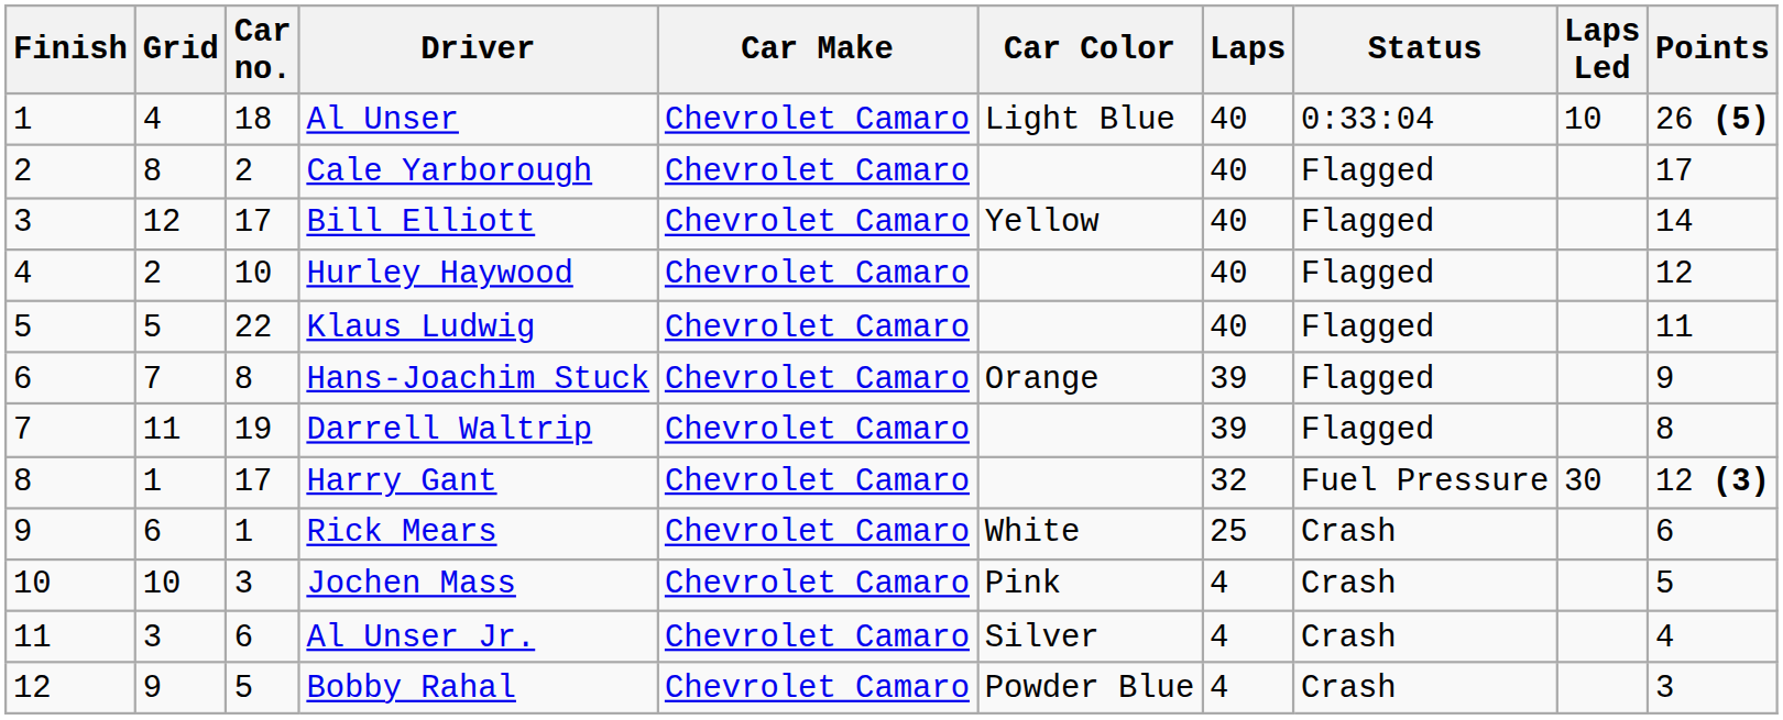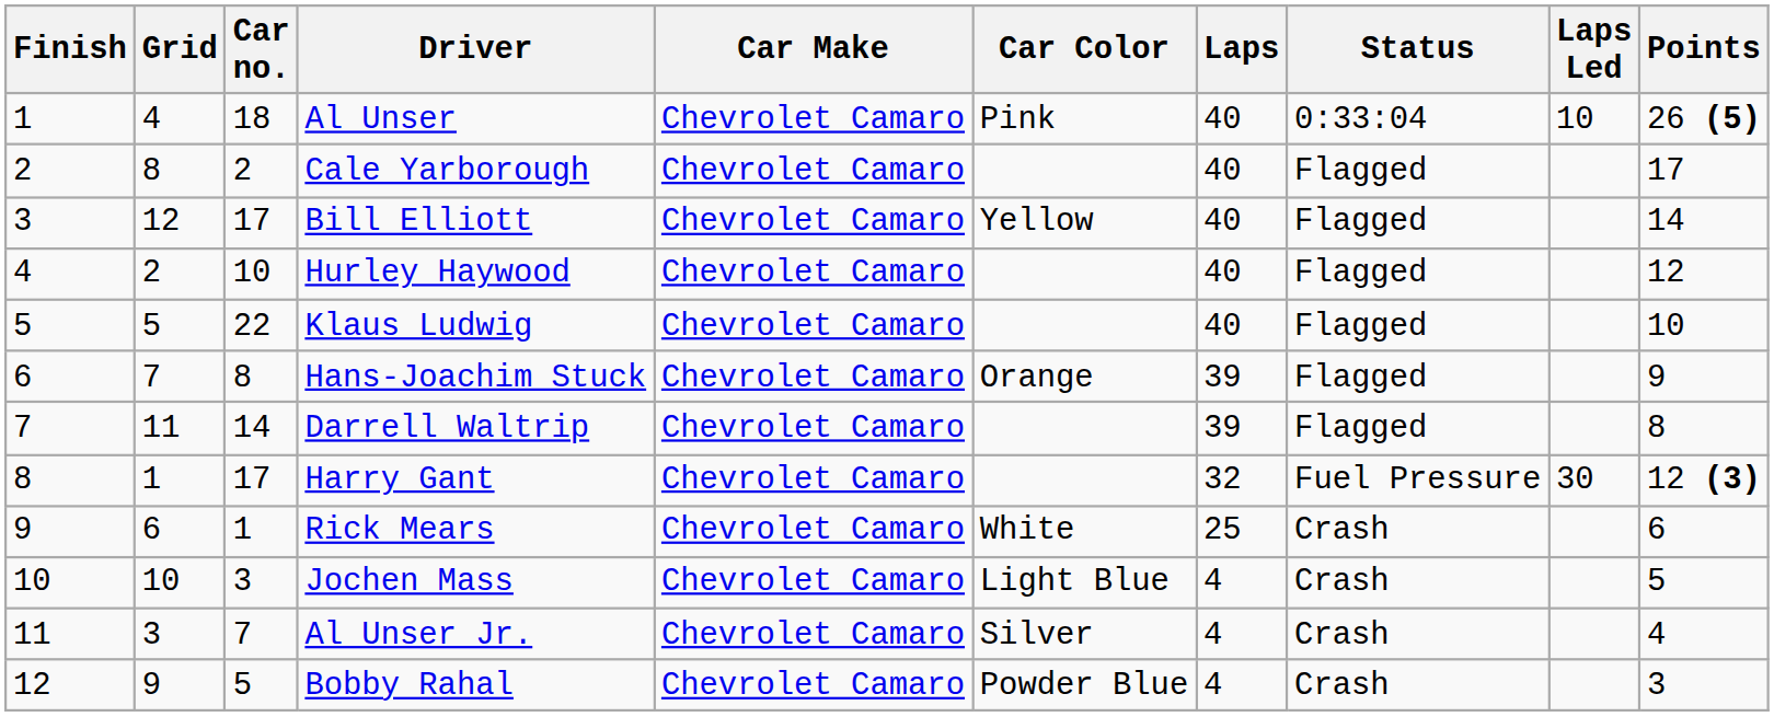 <table class="wikitable">
 <tr>
 <th>Finish</th>
 <th>Grid</th>
 <th>Car<br>no.</th>
 <th>Driver</th>
 <th>Car Make</th>
 <th>Car Color</th>
 <th>Laps</th>
 <th>Status</th>
 <th>Laps<br>Led</th>
 <th>Points</th>
 </tr>
 <tr>
 <td>1</td>
 <td>4</td>
 <td>18</td>
 <td> <a href='#'>Al Unser</a></td>
 <td><a href='#'>Chevrolet Camaro</a></td>
-<td><div> Light Blue</div></td>
+<td><div> Pink</div></td>
 <td>40</td>
 <td>0:33:04</td>
 <td>10</td>
 <td>26 <strong>(5)</strong></td>
 </tr>
 <tr>
 <td>2</td>
 <td>8</td>
 <td>2</td>
 <td> <a href='#'>Cale Yarborough</a></td>
 <td><a href='#'>Chevrolet Camaro</a></td>
 <td><div></div></td>
 <td>40</td>
 <td>Flagged</td>
 <td></td>
 <td>17</td>
 </tr>
 <tr>
 <td>3</td>
 <td>12</td>
 <td>17</td>
 <td> <a href='#'>Bill Elliott</a></td>
 <td><a href='#'>Chevrolet Camaro</a></td>
 <td><div> Yellow</div></td>
 <td>40</td>
 <td>Flagged</td>
 <td></td>
 <td>14</td>
 </tr>
 <tr>
 <td>4</td>
 <td>2</td>
 <td>10</td>
 <td> <a href='#'>Hurley Haywood</a></td>
 <td><a href='#'>Chevrolet Camaro</a></td>
 <td><div></div></td>
 <td>40</td>
 <td>Flagged</td>
 <td></td>
 <td>12</td>
 </tr>
 <tr>
 <td>5</td>
 <td>5</td>
 <td>22</td>
 <td> <a href='#'>Klaus Ludwig</a></td>
 <td><a href='#'>Chevrolet Camaro</a></td>
 <td><div></div></td>
 <td>40</td>
 <td>Flagged</td>
 <td></td>
-<td>11</td>
+<td>10</td>
 </tr>
 <tr>
 <td>6</td>
 <td>7</td>
 <td>8</td>
 <td> <a href='#'>Hans-Joachim Stuck</a></td>
 <td><a href='#'>Chevrolet Camaro</a></td>
 <td><div> Orange</div></td>
 <td>39</td>
 <td>Flagged</td>
 <td></td>
 <td>9</td>
 </tr>
 <tr>
 <td>7</td>
 <td>11</td>
-<td>19</td>
+<td>14</td>
 <td> <a href='#'>Darrell Waltrip</a></td>
 <td><a href='#'>Chevrolet Camaro</a></td>
 <td><div></div></td>
 <td>39</td>
 <td>Flagged</td>
 <td></td>
 <td>8</td>
 </tr>
 <tr>
 <td>8</td>
 <td>1</td>
 <td>17</td>
 <td> <a href='#'>Harry Gant</a></td>
 <td><a href='#'>Chevrolet Camaro</a></td>
 <td><div></div></td>
 <td>32</td>
 <td>Fuel Pressure</td>
 <td>30</td>
 <td>12 <strong>(3)</strong></td>
 </tr>
 <tr>
 <td>9</td>
 <td>6</td>
 <td>1</td>
 <td> <a href='#'>Rick Mears</a></td>
 <td><a href='#'>Chevrolet Camaro</a></td>
 <td><div> White</div></td>
 <td>25</td>
 <td>Crash</td>
 <td></td>
 <td>6</td>
 </tr>
 <tr>
 <td>10</td>
 <td>10</td>
 <td>3</td>
 <td> <a href='#'>Jochen Mass</a></td>
 <td><a href='#'>Chevrolet Camaro</a></td>
-<td><div> Pink</div></td>
+<td><div> Light Blue</div></td>
 <td>4</td>
 <td>Crash</td>
 <td></td>
 <td>5</td>
 </tr>
 <tr>
 <td>11</td>
 <td>3</td>
-<td>6</td>
+<td>7</td>
 <td> <a href='#'>Al Unser Jr.</a></td>
 <td><a href='#'>Chevrolet Camaro</a></td>
 <td><div> Silver</div></td>
 <td>4</td>
 <td>Crash</td>
 <td></td>
 <td>4</td>
 </tr>
 <tr>
 <td>12</td>
 <td>9</td>
 <td>5</td>
 <td> <a href='#'>Bobby Rahal</a></td>
 <td><a href='#'>Chevrolet Camaro</a></td>
 <td><div> Powder Blue</div></td>
 <td>4</td>
 <td>Crash</td>
 <td></td>
 <td>3</td>
 </tr>
 </table>
